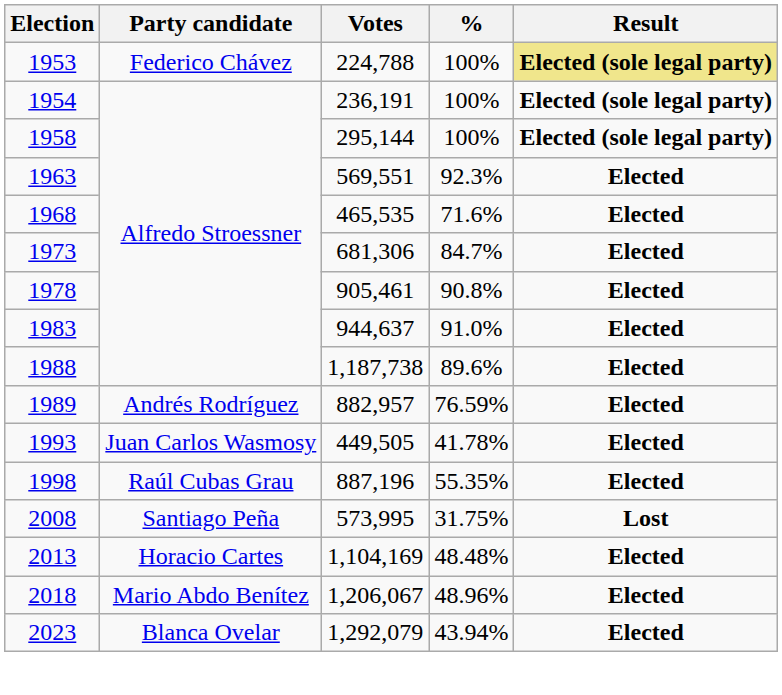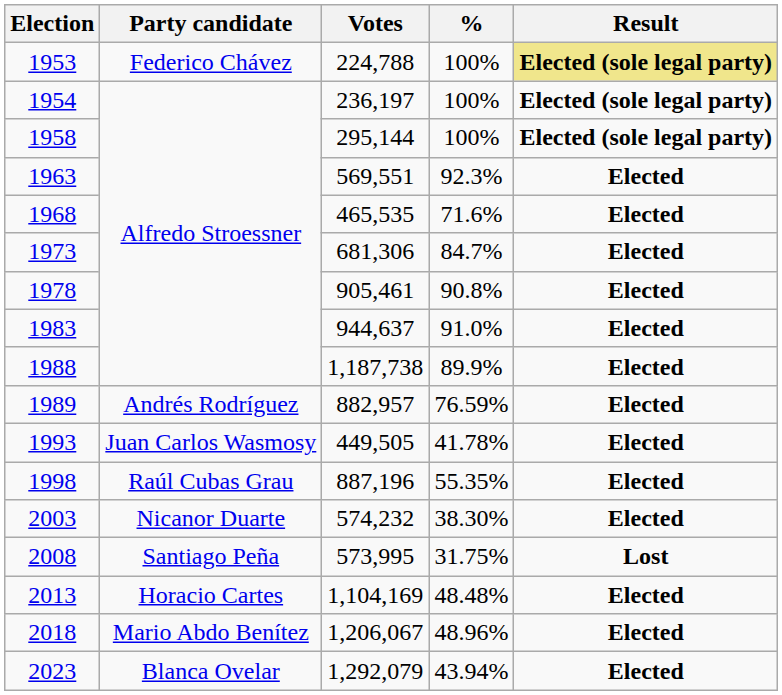 <table class="wikitable" style="text-align:center">
 <tr>
 <th>Election</th>
 <th>Party candidate</th>
 <th>Votes</th>
 <th><strong>%</strong></th>
 <th>Result</th>
 </tr>
 <tr>
 <td><a href='#'>1953</a></td>
 <td><a href='#'>Federico Chávez</a></td>
 <td>224,788</td>
 <td>100%</td>
 <td style="background: khaki;"><strong>Elected (sole legal party)</strong> </td>
 </tr>
 <tr>
 <td><a href='#'>1954</a></td>
 <td rowspan="8"><a href='#'>Alfredo Stroessner</a></td>
-<td>236,191</td>
+<td>236,197</td>
 <td>100%</td>
 <td><strong>Elected (sole legal party)</strong> </td>
 </tr>
 <tr>
 <td><a href='#'>1958</a></td>
 <td>295,144</td>
 <td>100%</td>
 <td><strong>Elected (sole legal party)</strong> </td>
 </tr>
 <tr>
 <td><a href='#'>1963</a></td>
 <td>569,551</td>
 <td>92.3%</td>
 <td><strong>Elected</strong> </td>
 </tr>
 <tr>
 <td><a href='#'>1968</a></td>
 <td>465,535</td>
 <td>71.6%</td>
 <td><strong>Elected</strong> </td>
 </tr>
 <tr>
 <td><a href='#'>1973</a></td>
 <td>681,306</td>
 <td>84.7%</td>
 <td><strong>Elected</strong> </td>
 </tr>
 <tr>
 <td><a href='#'>1978</a></td>
 <td>905,461</td>
 <td>90.8%</td>
 <td><strong>Elected</strong> </td>
 </tr>
 <tr>
 <td><a href='#'>1983</a></td>
 <td>944,637</td>
 <td>91.0%</td>
 <td><strong>Elected</strong> </td>
 </tr>
 <tr>
 <td><a href='#'>1988</a></td>
 <td>1,187,738</td>
-<td>89.6%</td>
+<td>89.9%</td>
 <td><strong>Elected</strong> </td>
 </tr>
 <tr>
 <td><a href='#'>1989</a></td>
 <td><a href='#'>Andrés Rodríguez</a></td>
 <td>882,957</td>
 <td>76.59%</td>
 <td><strong>Elected</strong> </td>
 </tr>
 <tr>
 <td><a href='#'>1993</a></td>
 <td><a href='#'>Juan Carlos Wasmosy</a></td>
 <td>449,505</td>
 <td>41.78%</td>
 <td><strong>Elected</strong> </td>
 </tr>
 <tr>
 <td><a href='#'>1998</a></td>
 <td><a href='#'>Raúl Cubas Grau</a></td>
 <td>887,196</td>
 <td>55.35%</td>
+<td><strong>Elected</strong> </td>
+</tr>
+<tr>
+<td><a href='#'>2003</a></td>
+<td><a href='#'>Nicanor Duarte</a></td>
+<td>574,232</td>
+<td>38.30%</td>
 <td><strong>Elected</strong> </td>
 </tr>
 <tr>
 <td><a href='#'>2008</a></td>
 <td><a href='#'>Santiago Peña</a></td>
 <td>573,995</td>
 <td>31.75%</td>
 <td><strong>Lost</strong> </td>
 </tr>
 <tr>
 <td><a href='#'>2013</a></td>
 <td><a href='#'>Horacio Cartes</a></td>
 <td>1,104,169</td>
 <td>48.48%</td>
 <td><strong>Elected</strong> </td>
 </tr>
 <tr>
 <td><a href='#'>2018</a></td>
 <td><a href='#'>Mario Abdo Benítez</a></td>
 <td>1,206,067</td>
 <td>48.96%</td>
 <td><strong>Elected</strong> </td>
 </tr>
 <tr>
 <td><a href='#'>2023</a></td>
 <td><a href='#'>Blanca Ovelar</a></td>
 <td>1,292,079</td>
 <td>43.94%</td>
 <td><strong>Elected</strong> </td>
 </tr>
 </table>
